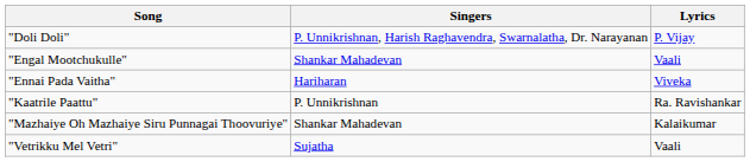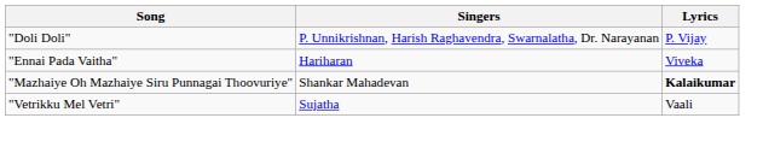 <table class="wikitable" style="font-size:95%;">
 <tr>
 <th>Song</th>
 <th>Singers</th>
 <th>Lyrics</th>
 </tr>
 <tr>
 <td>"Doli Doli"</td>
 <td><a href='#'>P. Unnikrishnan</a>, <a href='#'>Harish Raghavendra</a>, <a href='#'>Swarnalatha</a>, Dr. Narayanan</td>
 <td><a href='#'>P. Vijay</a></td>
 </tr>
 <tr>
-<td>"Engal Mootchukulle"</td>
-<td><a href='#'>Shankar Mahadevan</a></td>
-<td><a href='#'>Vaali</a></td>
-</tr>
-<tr>
 <td>"Ennai Pada Vaitha"</td>
 <td><a href='#'>Hariharan</a></td>
 <td><a href='#'>Viveka</a></td>
 </tr>
 <tr>
-<td>"Kaatrile Paattu"</td>
-<td>P. Unnikrishnan</td>
-<td>Ra. Ravishankar</td>
-</tr>
-<tr>
 <td>"Mazhaiye Oh Mazhaiye Siru Punnagai Thoovuriye"</td>
 <td>Shankar Mahadevan</td>
-<td>Kalaikumar</td>
+<td><strong>Kalaikumar</strong></td>
 </tr>
 <tr>
 <td>"Vetrikku Mel Vetri"</td>
 <td><a href='#'>Sujatha</a></td>
 <td>Vaali</td>
 </tr>
 </table>
